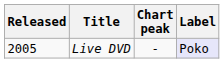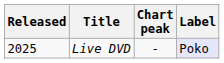 <table class="wikitable">
 <tr>
 <th>Released</th>
 <th>Title</th>
 <th>Chart <br>peak</th>
 <th>Label</th>
 </tr>
 <tr>
-<td>2005</td>
+<td>2025</td>
 <td><em>Live DVD</em></td>
 <td align="center">-</td>
 <td style="background: lavender;">Poko</td>
 </tr>
 </table>
